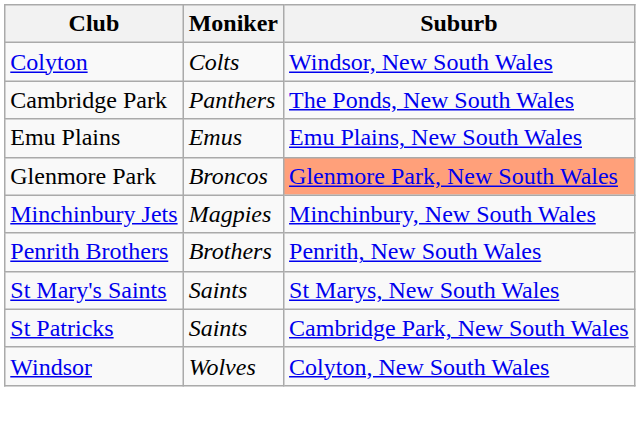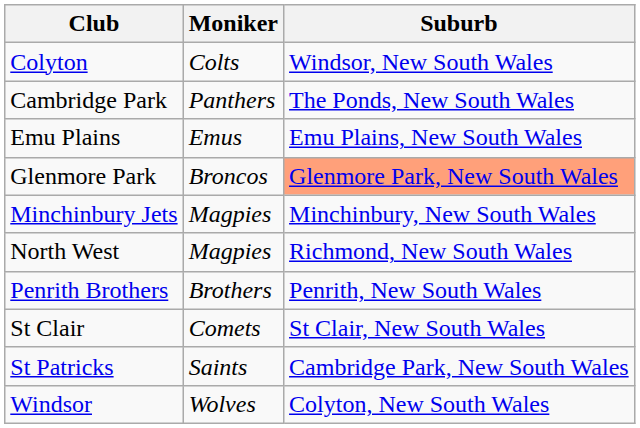 <table class="wikitable">
 <tr>
 <th>Club</th>
 <th>Moniker</th>
 <th>Suburb</th>
 </tr>
 <tr>
 <td> <a href='#'>Colyton</a></td>
 <td><em>Colts</em></td>
 <td><a href='#'>Windsor, New South Wales</a></td>
 </tr>
 <tr>
 <td> Cambridge Park</td>
 <td><em>Panthers</em></td>
 <td><a href='#'>The Ponds, New South Wales</a></td>
 </tr>
 <tr>
 <td> Emu Plains</td>
 <td><em>Emus</em></td>
 <td><a href='#'>Emu Plains, New South Wales</a></td>
 </tr>
 <tr>
 <td> Glenmore Park</td>
 <td><em>Broncos</em></td>
 <td style="background: lightsalmon;"><a href='#'>Glenmore Park, New South Wales</a></td>
 </tr>
 <tr>
 <td> <a href='#'>Minchinbury Jets</a></td>
 <td><em>Magpies</em></td>
 <td><a href='#'>Minchinbury, New South Wales</a></td>
 </tr>
 <tr>
+<td> North West</td>
+<td><em>Magpies</em></td>
+<td><a href='#'>Richmond, New South Wales</a></td>
+</tr>
+<tr>
 <td> <a href='#'>Penrith Brothers</a></td>
 <td><em>Brothers</em></td>
 <td><a href='#'>Penrith, New South Wales</a></td>
 </tr>
 <tr>
-<td> <a href='#'>St Mary's Saints</a></td>
-<td><em>Saints</em></td>
-<td><a href='#'>St Marys, New South Wales</a></td>
+<td> St Clair</td>
+<td><em>Comets</em></td>
+<td><a href='#'>St Clair, New South Wales</a></td>
 </tr>
 <tr>
 <td> <a href='#'>St Patricks</a></td>
 <td><em>Saints</em></td>
 <td><a href='#'>Cambridge Park, New South Wales</a></td>
 </tr>
 <tr>
 <td> <a href='#'>Windsor</a></td>
 <td><em>Wolves</em></td>
 <td><a href='#'>Colyton, New South Wales</a></td>
 </tr>
 </table>
